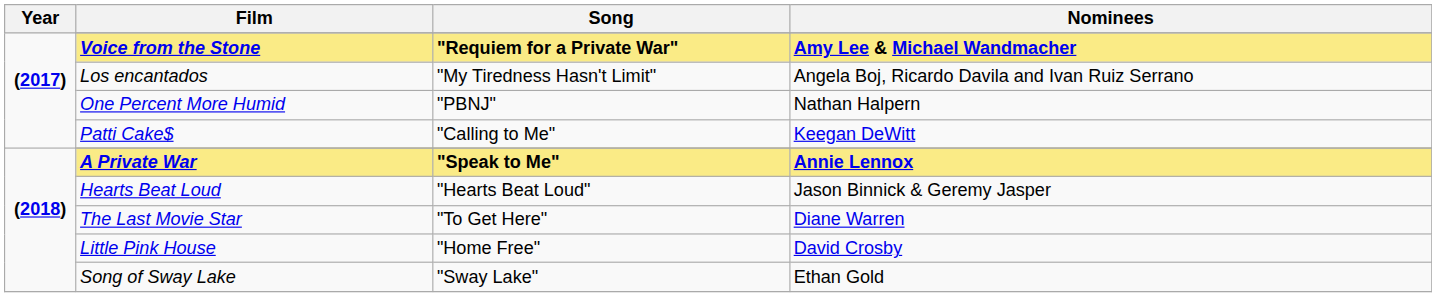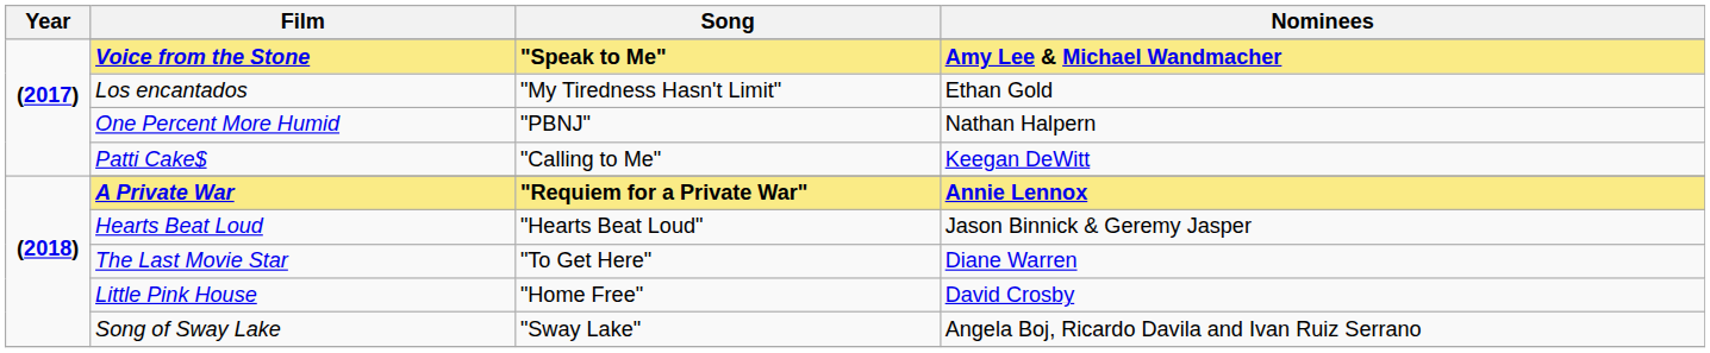 <table class="wikitable" style="width:100%">
 <tr bgcolor="#bebebe">
 <th width="5%">Year</th>
 <th width="25%">Film</th>
 <th width="25%">Song</th>
 <th width="45%">Nominees</th>
 </tr>
 <tr>
 <td rowspan=5 style="text-align:center"><strong>(<a href='#'>2017</a>)</strong><br> <br> </td>
 </tr>
 <tr style="background:#FAEB86">
 <td><strong><em><a href='#'>Voice from the Stone</a></em></strong></td>
-<td><strong>"Requiem for a Private War"</strong></td>
+<td><strong>"Speak to Me"</strong></td>
 <td><strong><a href='#'>Amy Lee</a> & <a href='#'>Michael Wandmacher</a></strong></td>
 </tr>
 <tr>
 <td><em>Los encantados</em></td>
 <td>"My Tiredness Hasn't Limit"</td>
-<td>Angela Boj, Ricardo Davila and Ivan Ruiz Serrano</td>
+<td>Ethan Gold</td>
 </tr>
 <tr>
 <td><em><a href='#'>One Percent More Humid</a></em></td>
 <td>"PBNJ"</td>
 <td>Nathan Halpern</td>
 </tr>
 <tr>
 <td><em><a href='#'>Patti Cake$</a></em></td>
 <td>"Calling to Me"</td>
 <td><a href='#'>Keegan DeWitt</a></td>
 </tr>
 <tr>
 <td rowspan=6 style="text-align:center"><strong>(<a href='#'>2018</a>)</strong><br> <br> </td>
 </tr>
 <tr style="background:#FAEB86">
 <td><strong><em><a href='#'>A Private War</a></em></strong></td>
-<td><strong>"Speak to Me"</strong></td>
+<td><strong>"Requiem for a Private War"</strong></td>
 <td><strong><a href='#'>Annie Lennox</a></strong></td>
 </tr>
 <tr>
 <td><em><a href='#'>Hearts Beat Loud</a></em></td>
 <td>"Hearts Beat Loud"</td>
 <td>Jason Binnick & Geremy Jasper</td>
 </tr>
 <tr>
 <td><em><a href='#'>The Last Movie Star</a></em></td>
 <td>"To Get Here"</td>
 <td><a href='#'>Diane Warren</a></td>
 </tr>
 <tr>
 <td><em><a href='#'>Little Pink House</a></em></td>
 <td>"Home Free"</td>
 <td><a href='#'>David Crosby</a></td>
 </tr>
 <tr>
 <td><em>Song of Sway Lake</em></td>
 <td>"Sway Lake"</td>
-<td>Ethan Gold</td>
+<td>Angela Boj, Ricardo Davila and Ivan Ruiz Serrano</td>
 </tr>
 <tr>
 </tr>
 </table>
